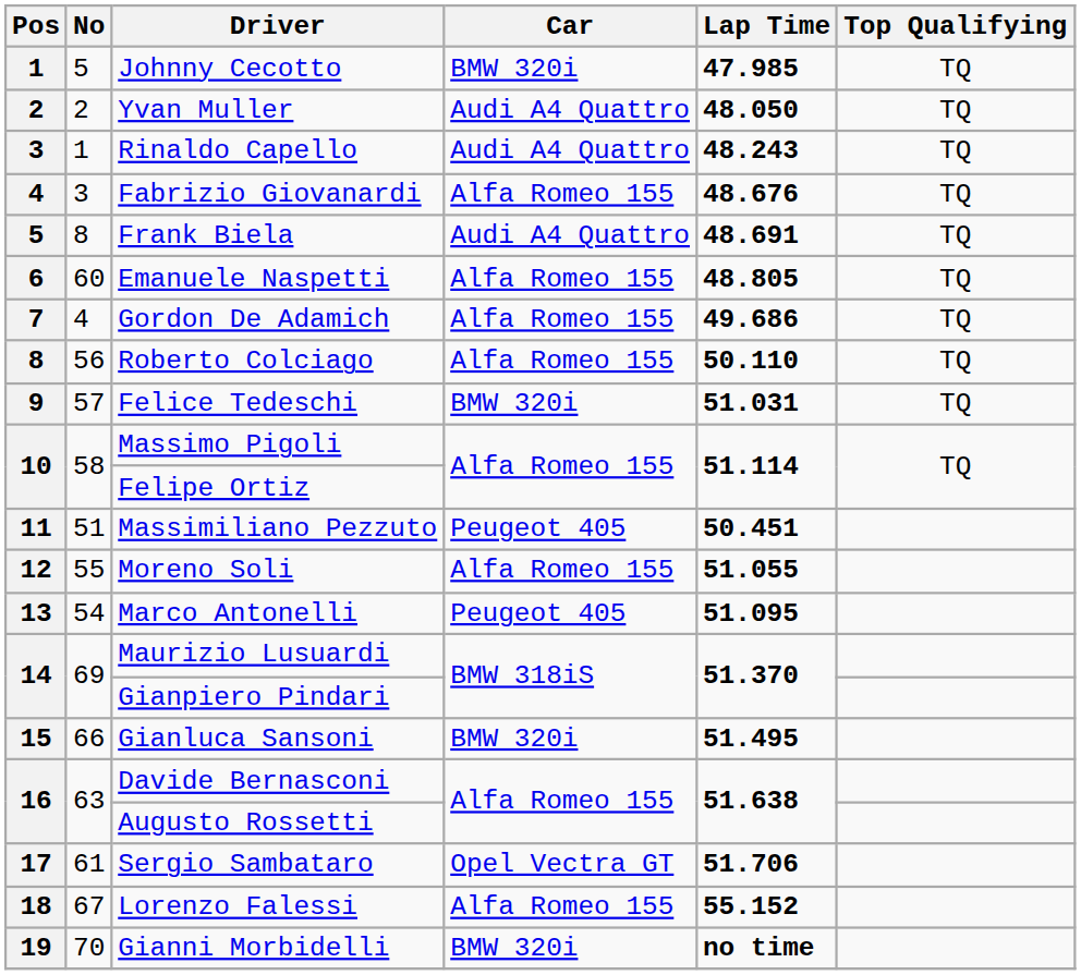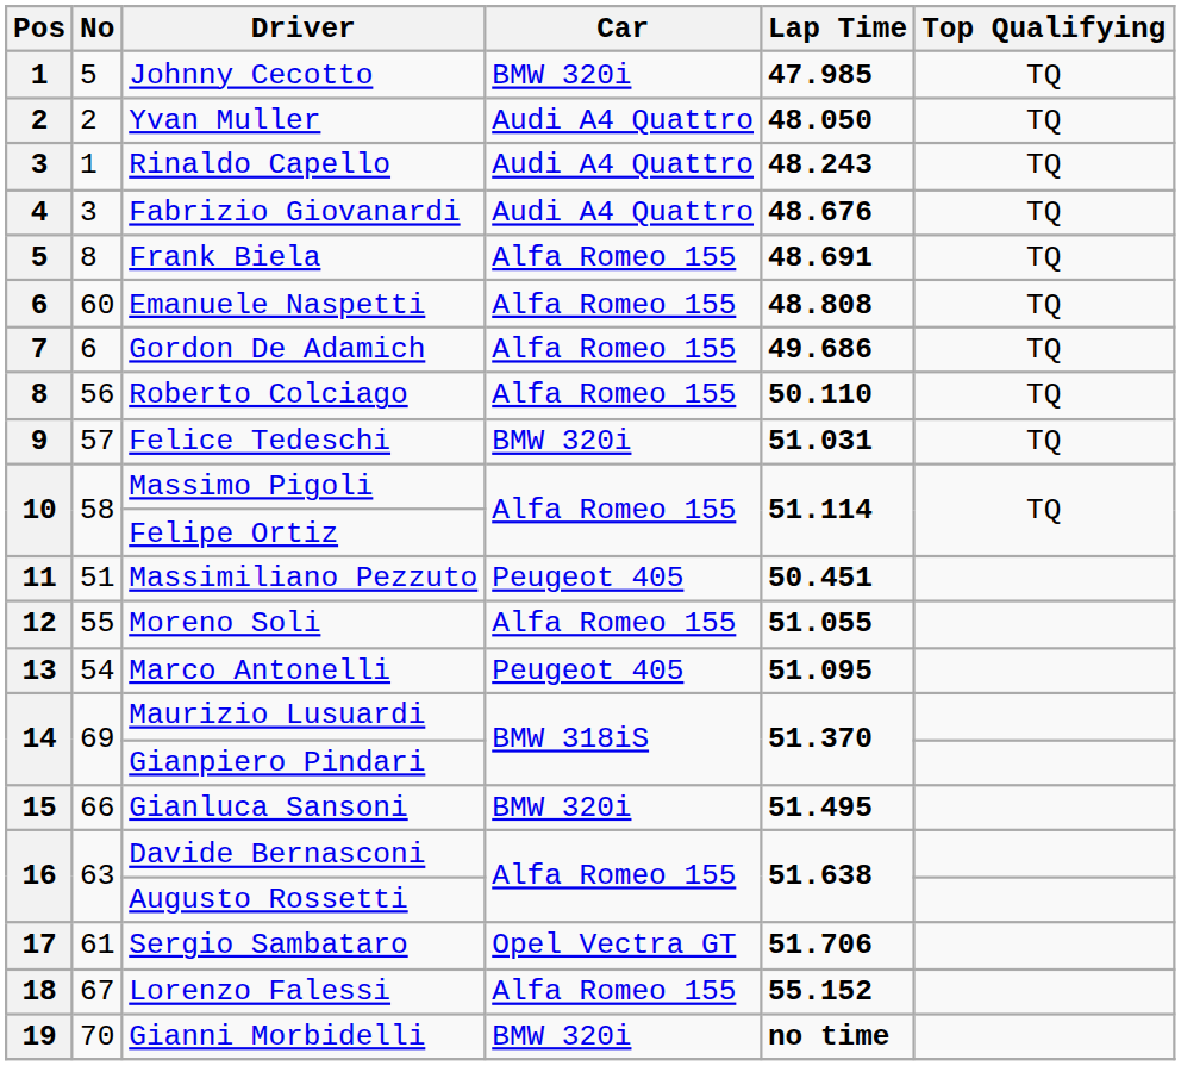 <table class="wikitable" style="font-size: 85%;">
 <tr>
 <th>Pos</th>
 <th>No</th>
 <th>Driver</th>
 <th>Car</th>
 <th>Lap Time</th>
 <th>Top Qualifying</th>
 </tr>
 <tr>
 <th>1</th>
 <td>5</td>
 <td> <a href='#'>Johnny Cecotto</a></td>
 <td><a href='#'>BMW 320i</a></td>
 <td><strong>47.985</strong></td>
 <td align=center>TQ</td>
 </tr>
 <tr>
 <th>2</th>
 <td>2</td>
 <td> <a href='#'>Yvan Muller</a></td>
 <td><a href='#'>Audi A4 Quattro</a></td>
 <td><strong>48.050</strong></td>
 <td align=center>TQ</td>
 </tr>
 <tr>
 <th>3</th>
 <td>1</td>
 <td> <a href='#'>Rinaldo Capello</a></td>
 <td><a href='#'>Audi A4 Quattro</a></td>
 <td><strong>48.243</strong></td>
 <td align=center>TQ</td>
 </tr>
 <tr>
 <th>4</th>
 <td>3</td>
 <td> <a href='#'>Fabrizio Giovanardi</a></td>
-<td><a href='#'>Alfa Romeo 155</a></td>
+<td><a href='#'>Audi A4 Quattro</a></td>
 <td><strong>48.676</strong></td>
 <td align=center>TQ</td>
 </tr>
 <tr>
 <th>5</th>
 <td>8</td>
 <td> <a href='#'>Frank Biela</a></td>
-<td><a href='#'>Audi A4 Quattro</a></td>
+<td><a href='#'>Alfa Romeo 155</a></td>
 <td><strong>48.691</strong></td>
 <td align=center>TQ</td>
 </tr>
 <tr>
 <th>6</th>
 <td>60</td>
 <td> <a href='#'>Emanuele Naspetti</a></td>
 <td><a href='#'>Alfa Romeo 155</a></td>
-<td><strong>48.805</strong></td>
+<td><strong>48.808</strong></td>
 <td align=center>TQ</td>
 </tr>
 <tr>
 <th>7</th>
-<td>4</td>
+<td>6</td>
 <td> <a href='#'>Gordon De Adamich</a></td>
 <td><a href='#'>Alfa Romeo 155</a></td>
 <td><strong>49.686</strong></td>
 <td align=center>TQ</td>
 </tr>
 <tr>
 <th>8</th>
 <td>56</td>
 <td> <a href='#'>Roberto Colciago</a></td>
 <td><a href='#'>Alfa Romeo 155</a></td>
 <td><strong>50.110</strong></td>
 <td align=center>TQ</td>
 </tr>
 <tr>
 <th>9</th>
 <td>57</td>
 <td> <a href='#'>Felice Tedeschi</a></td>
 <td><a href='#'>BMW 320i</a></td>
 <td><strong>51.031</strong></td>
 <td align=center>TQ</td>
 </tr>
 <tr>
 <th rowspan=2>10</th>
 <td rowspan=2>58</td>
 <td> <a href='#'>Massimo Pigoli</a></td>
 <td rowspan=2><a href='#'>Alfa Romeo 155</a></td>
 <td rowspan=2><strong>51.114</strong></td>
 <td rowspan=2 align=center>TQ</td>
 </tr>
 <tr>
 <td> <a href='#'>Felipe Ortiz</a></td>
 </tr>
 <tr>
 <th>11</th>
 <td>51</td>
 <td> <a href='#'>Massimiliano Pezzuto</a></td>
 <td><a href='#'>Peugeot 405</a></td>
 <td><strong>50.451</strong></td>
 <td></td>
 </tr>
 <tr>
 <th>12</th>
 <td>55</td>
 <td> <a href='#'>Moreno Soli</a></td>
 <td><a href='#'>Alfa Romeo 155</a></td>
 <td><strong>51.055</strong></td>
 <td></td>
 </tr>
 <tr>
 <th>13</th>
 <td>54</td>
 <td> <a href='#'>Marco Antonelli</a></td>
 <td><a href='#'>Peugeot 405</a></td>
 <td><strong>51.095</strong></td>
 <td></td>
 </tr>
 <tr>
 <th rowspan=2>14</th>
 <td rowspan=2>69</td>
 <td> <a href='#'>Maurizio Lusuardi</a></td>
 <td rowspan=2><a href='#'>BMW 318iS</a></td>
 <td rowspan=2><strong>51.370</strong></td>
 <td></td>
 </tr>
 <tr>
 <td> <a href='#'>Gianpiero Pindari</a></td>
 </tr>
 <tr>
 <th>15</th>
 <td>66</td>
 <td> <a href='#'>Gianluca Sansoni</a></td>
 <td><a href='#'>BMW 320i</a></td>
 <td><strong>51.495</strong></td>
 <td></td>
 </tr>
 <tr>
 <th rowspan=2>16</th>
 <td rowspan=2>63</td>
 <td> <a href='#'>Davide Bernasconi</a></td>
 <td rowspan=2><a href='#'>Alfa Romeo 155</a></td>
 <td rowspan=2><strong>51.638</strong></td>
 <td></td>
 </tr>
 <tr>
 <td> <a href='#'>Augusto Rossetti</a></td>
 </tr>
 <tr>
 <th>17</th>
 <td>61</td>
 <td> <a href='#'>Sergio Sambataro</a></td>
 <td><a href='#'> Opel Vectra GT</a></td>
 <td><strong>51.706</strong></td>
 <td></td>
 </tr>
 <tr>
 <th>18</th>
 <td>67</td>
 <td> <a href='#'>Lorenzo Falessi</a></td>
 <td><a href='#'>Alfa Romeo 155</a></td>
 <td><strong>55.152</strong></td>
 <td></td>
 </tr>
 <tr>
 <th>19</th>
 <td>70</td>
 <td> <a href='#'>Gianni Morbidelli</a></td>
 <td><a href='#'>BMW 320i</a></td>
 <td><strong>no time</strong></td>
 <td></td>
 </tr>
 <tr>
 </tr>
 </table>
